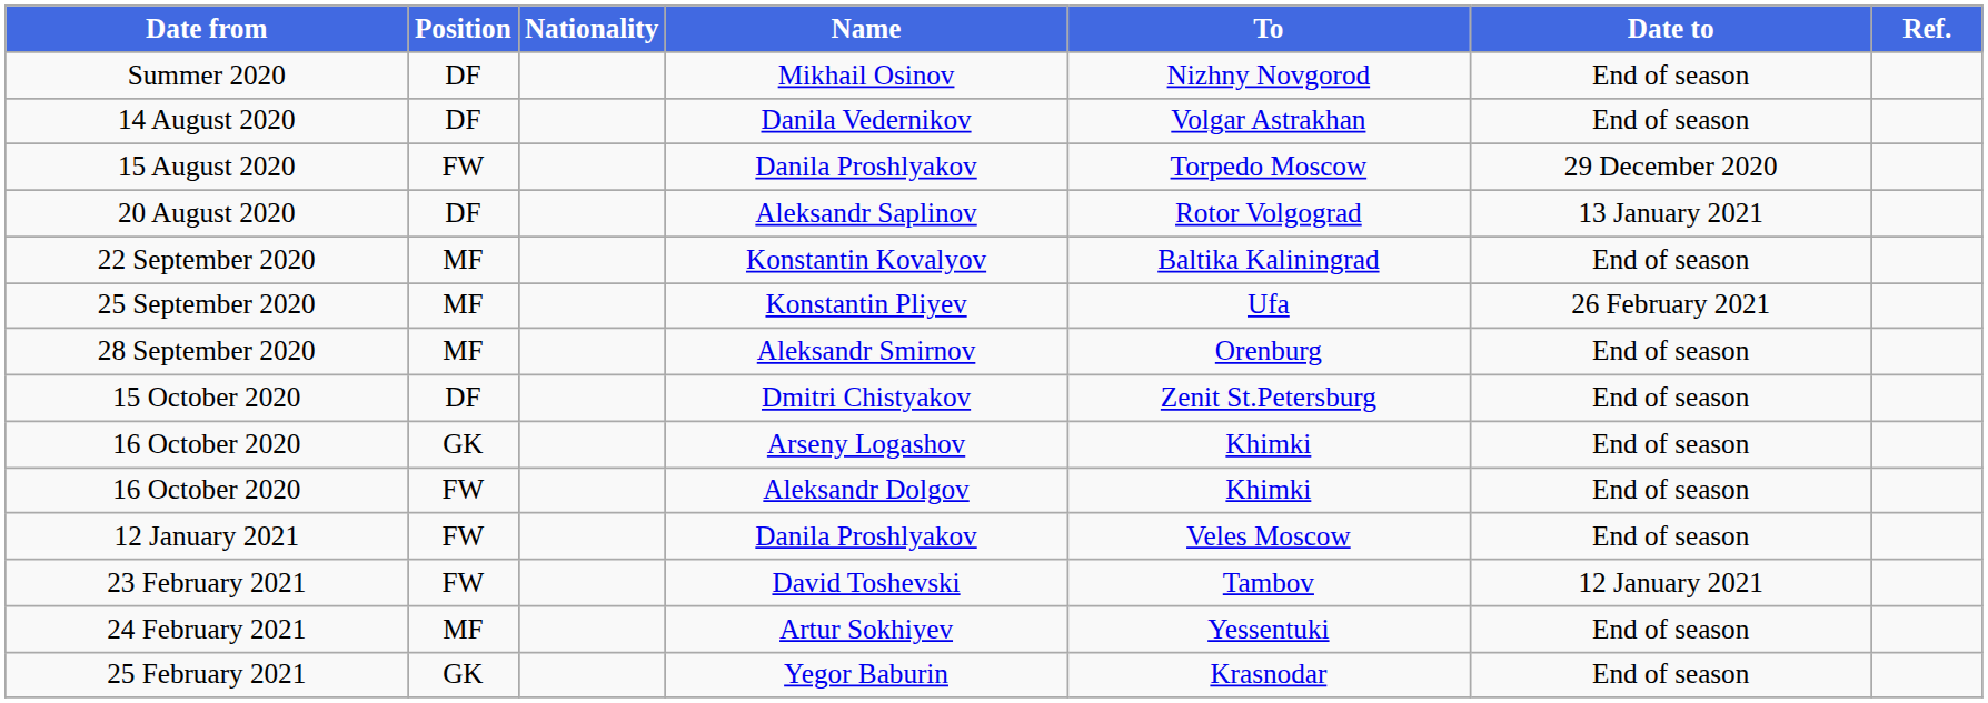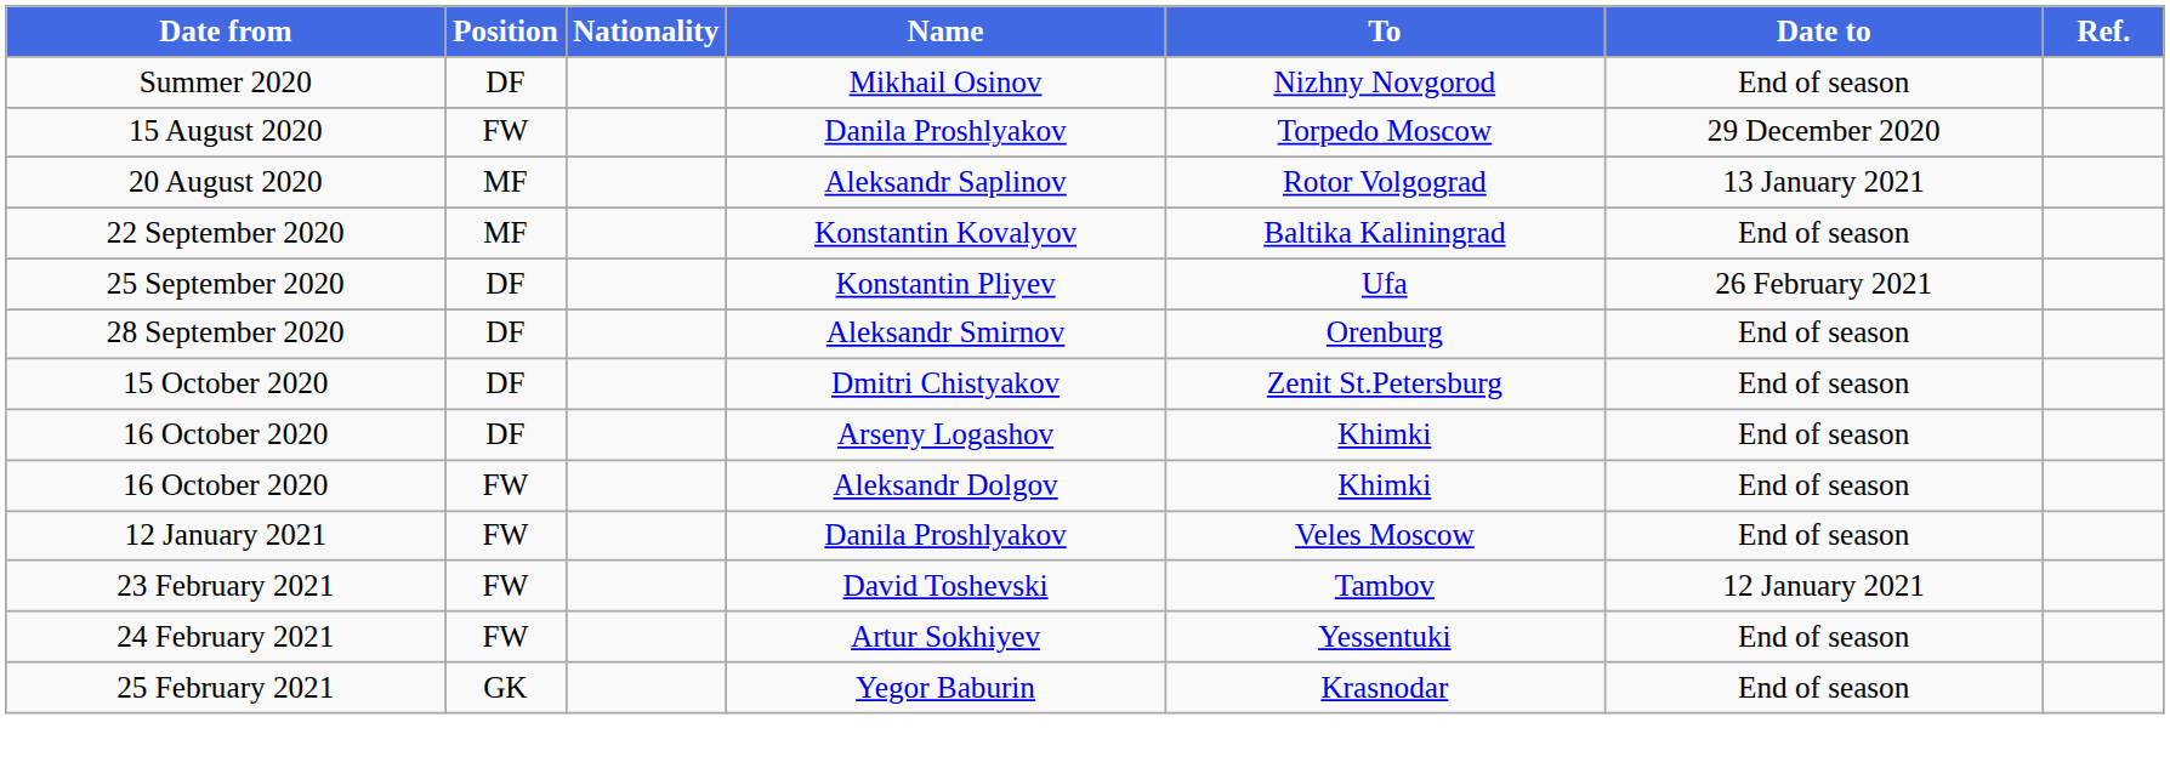 <table class="wikitable" style="text-align:center; font-size:90%; ">
 <tr>
 <th style="background:#4169E1; color:white; width:200px;">Date from</th>
 <th style="background:#4169E1; color:white; width:50px;">Position</th>
 <th style="background:#4169E1; color:white; width:50px;">Nationality</th>
 <th style="background:#4169E1; color:white; width:200px;">Name</th>
 <th style="background:#4169E1; color:white; width:200px;">To</th>
 <th style="background:#4169E1; color:white; width:200px;">Date to</th>
 <th style="background:#4169E1; color:white; width:50px;">Ref.</th>
 </tr>
 <tr>
 <td>Summer 2020</td>
 <td>DF</td>
 <td></td>
 <td><a href='#'>Mikhail Osinov</a></td>
 <td><a href='#'>Nizhny Novgorod</a></td>
 <td>End of season</td>
 <td></td>
 </tr>
 <tr>
-<td>14 August 2020</td>
-<td>DF</td>
-<td></td>
-<td><a href='#'>Danila Vedernikov</a></td>
-<td><a href='#'>Volgar Astrakhan</a></td>
-<td>End of season</td>
-<td></td>
-</tr>
-<tr>
 <td>15 August 2020</td>
 <td>FW</td>
 <td></td>
 <td><a href='#'>Danila Proshlyakov</a></td>
 <td><a href='#'>Torpedo Moscow</a></td>
 <td>29 December 2020</td>
 <td></td>
 </tr>
 <tr>
 <td>20 August 2020</td>
-<td>DF</td>
+<td>MF</td>
 <td></td>
 <td><a href='#'>Aleksandr Saplinov</a></td>
 <td><a href='#'>Rotor Volgograd</a></td>
 <td>13 January 2021</td>
 <td></td>
 </tr>
 <tr>
 <td>22 September 2020</td>
 <td>MF</td>
 <td></td>
 <td><a href='#'>Konstantin Kovalyov</a></td>
 <td><a href='#'>Baltika Kaliningrad</a></td>
 <td>End of season</td>
 <td></td>
 </tr>
 <tr>
 <td>25 September 2020</td>
-<td>MF</td>
+<td>DF</td>
 <td></td>
 <td><a href='#'>Konstantin Pliyev</a></td>
 <td><a href='#'>Ufa</a></td>
 <td>26 February 2021</td>
 <td></td>
 </tr>
 <tr>
 <td>28 September 2020</td>
-<td>MF</td>
+<td>DF</td>
 <td></td>
 <td><a href='#'>Aleksandr Smirnov</a></td>
 <td><a href='#'>Orenburg</a></td>
 <td>End of season</td>
 <td></td>
 </tr>
 <tr>
 <td>15 October 2020</td>
 <td>DF</td>
 <td></td>
 <td><a href='#'>Dmitri Chistyakov</a></td>
 <td><a href='#'>Zenit St.Petersburg</a></td>
 <td>End of season</td>
 <td></td>
 </tr>
 <tr>
 <td>16 October 2020</td>
-<td>GK</td>
+<td>DF</td>
 <td></td>
 <td><a href='#'>Arseny Logashov</a></td>
 <td><a href='#'>Khimki</a></td>
 <td>End of season</td>
 <td></td>
 </tr>
 <tr>
 <td>16 October 2020</td>
 <td>FW</td>
 <td></td>
 <td><a href='#'>Aleksandr Dolgov</a></td>
 <td><a href='#'>Khimki</a></td>
 <td>End of season</td>
 <td></td>
 </tr>
 <tr>
 <td>12 January 2021</td>
 <td>FW</td>
 <td></td>
 <td><a href='#'>Danila Proshlyakov</a></td>
 <td><a href='#'>Veles Moscow</a></td>
 <td>End of season</td>
 <td></td>
 </tr>
 <tr>
 <td>23 February 2021</td>
 <td>FW</td>
 <td></td>
 <td><a href='#'>David Toshevski</a></td>
 <td><a href='#'>Tambov</a></td>
 <td>12 January 2021</td>
 <td></td>
 </tr>
 <tr>
 <td>24 February 2021</td>
-<td>MF</td>
+<td>FW</td>
 <td></td>
 <td><a href='#'>Artur Sokhiyev</a></td>
 <td><a href='#'>Yessentuki</a></td>
 <td>End of season</td>
 <td></td>
 </tr>
 <tr>
 <td>25 February 2021</td>
 <td>GK</td>
 <td></td>
 <td><a href='#'>Yegor Baburin</a></td>
 <td><a href='#'>Krasnodar</a></td>
 <td>End of season</td>
 <td></td>
 </tr>
 </table>
